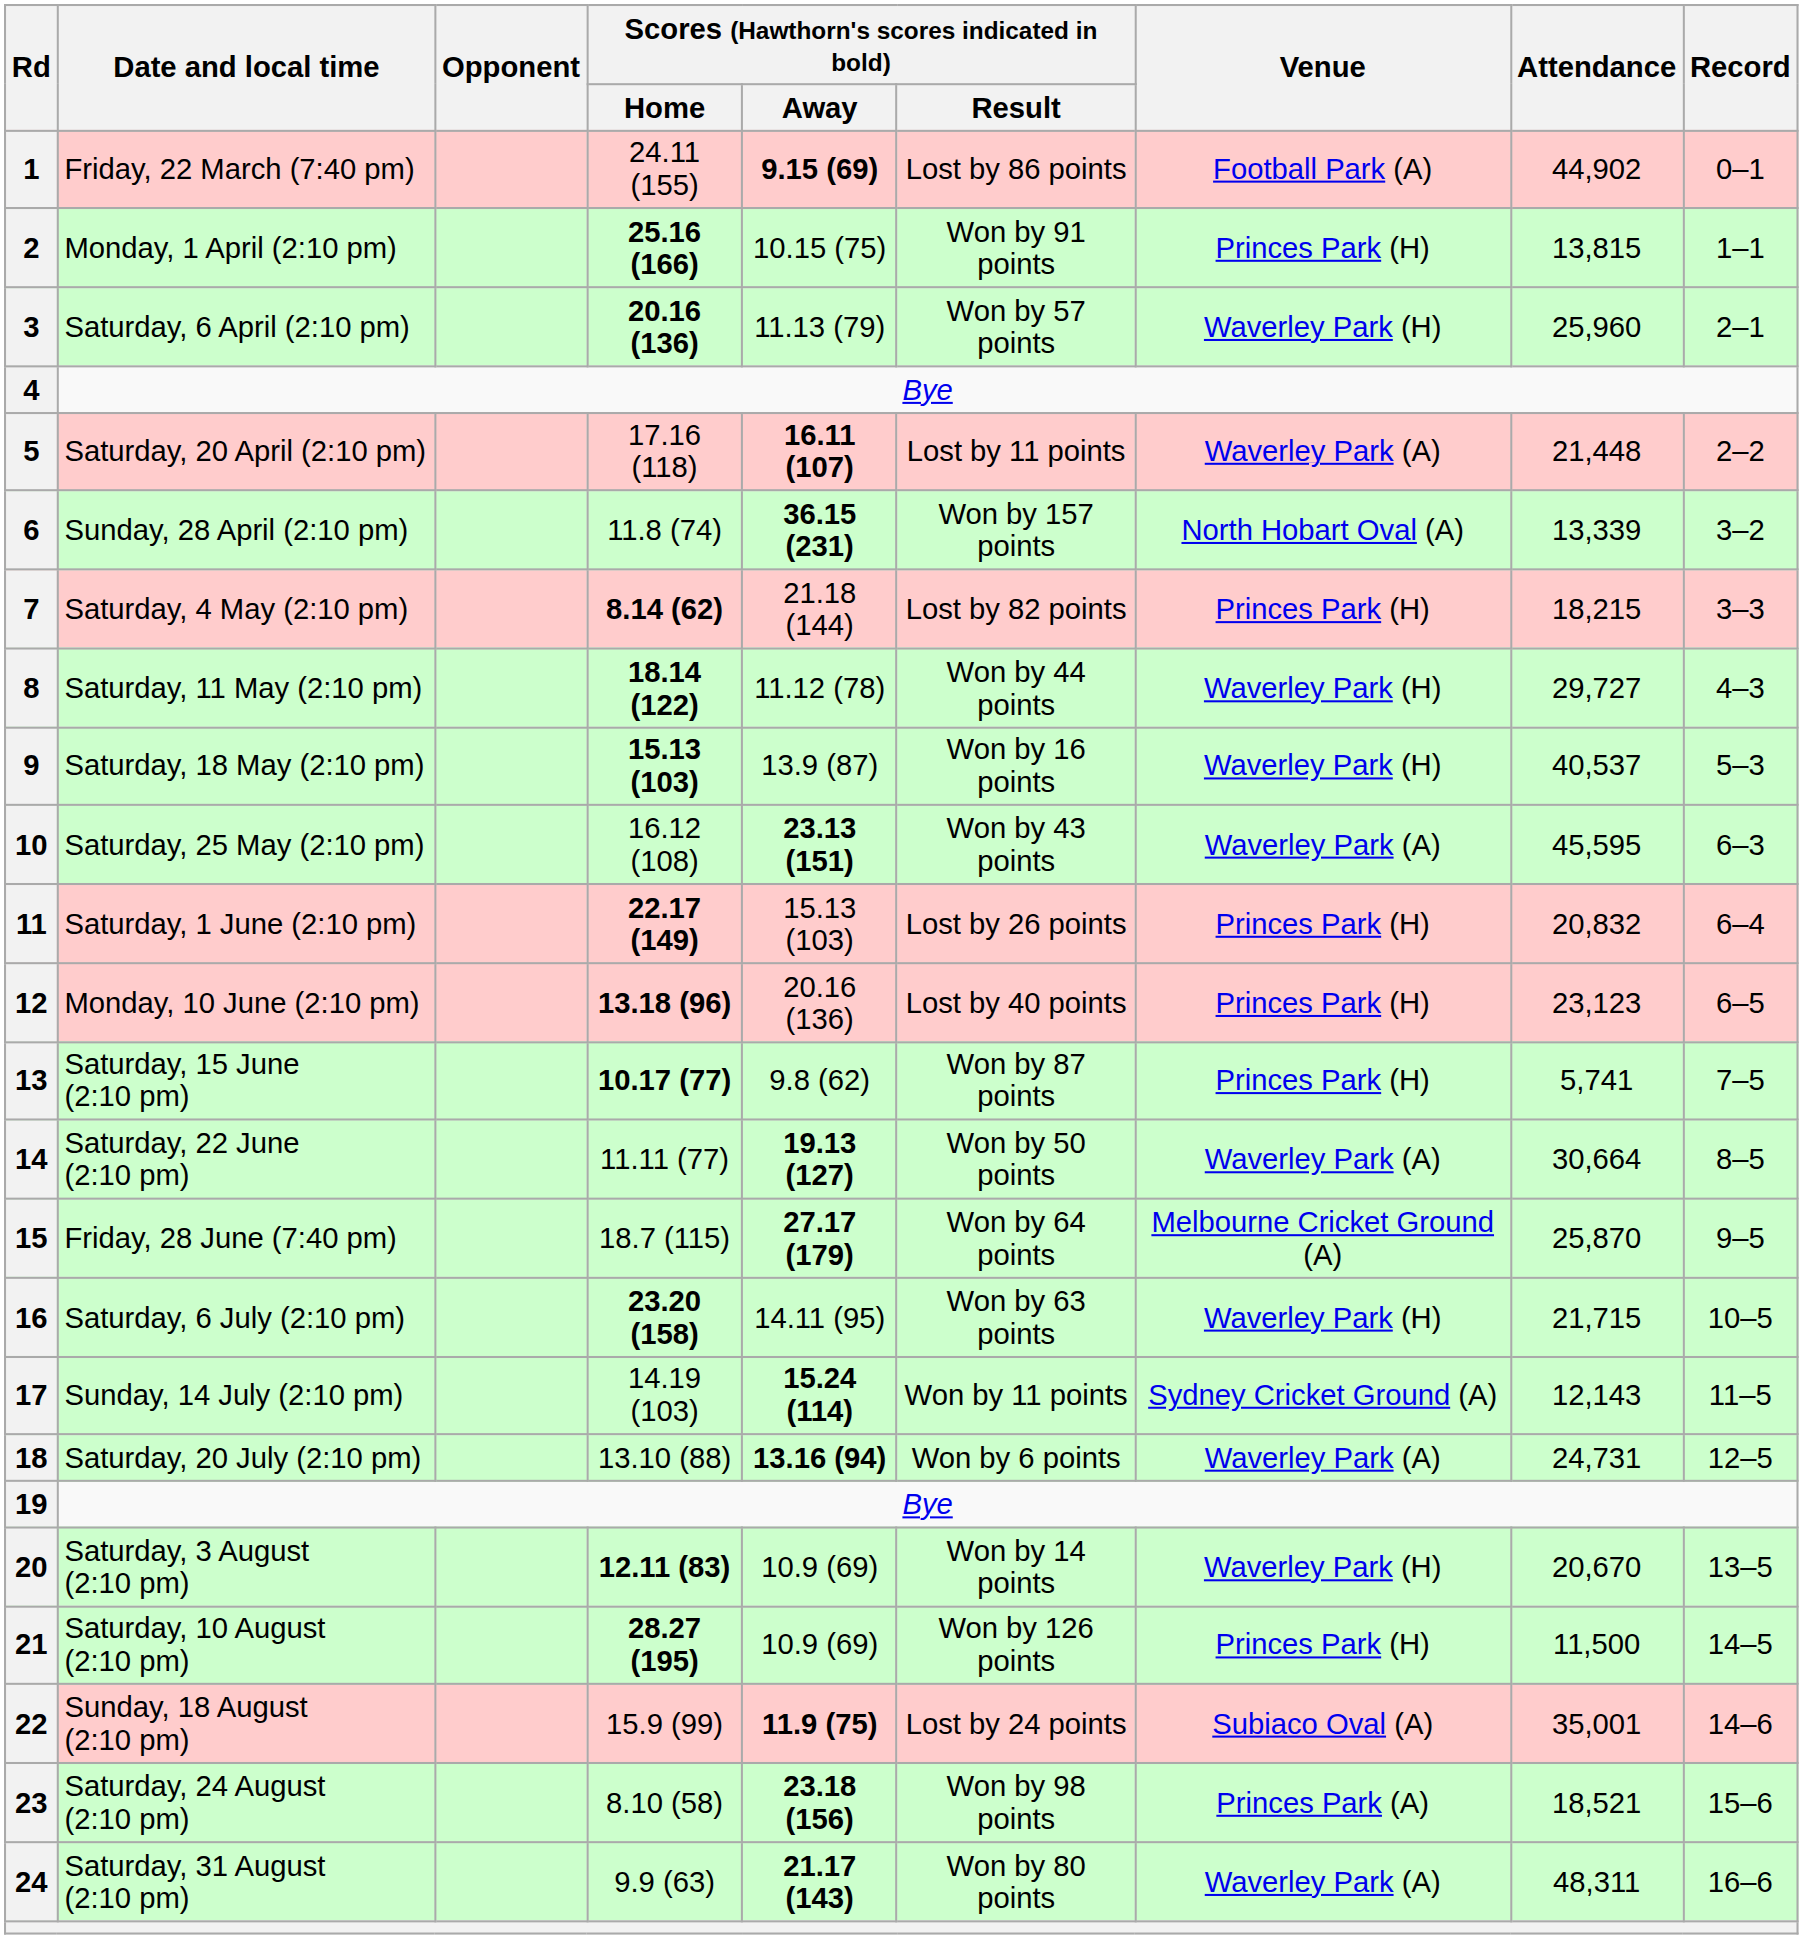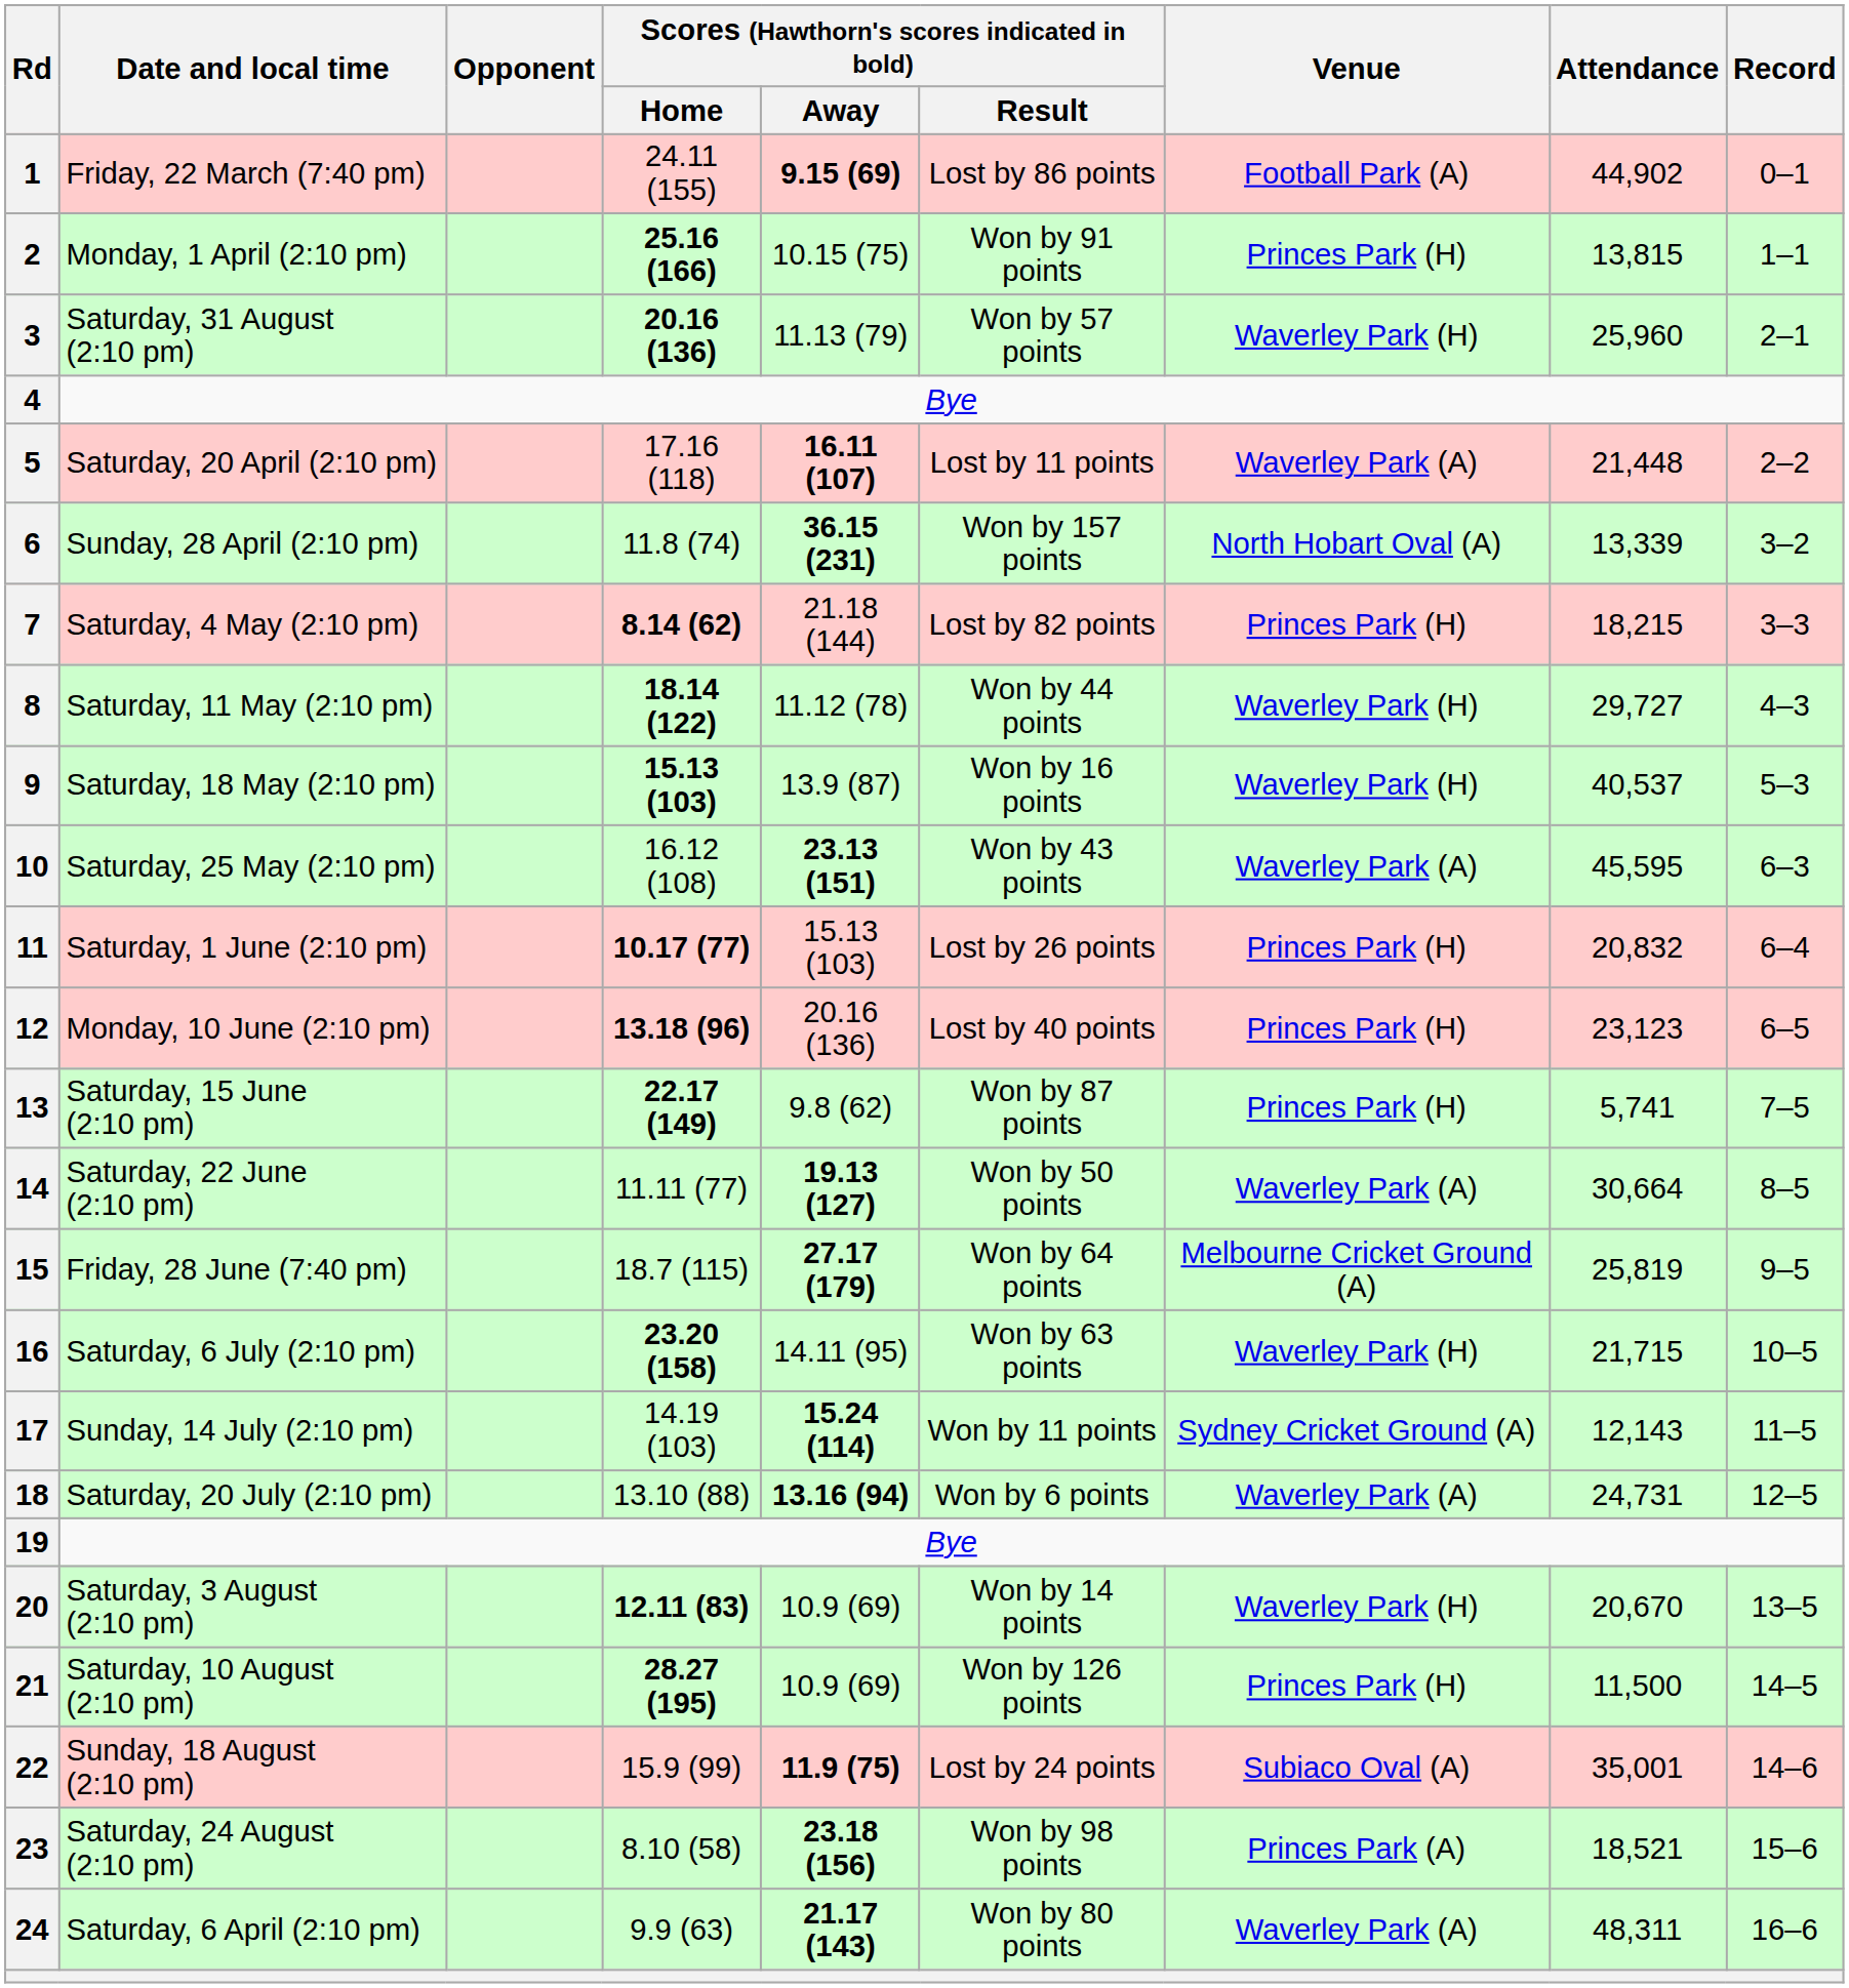 <table class="wikitable" style="font-size:90%; text-align:center; width: 100%; margin-left: auto; margin-right: auto">
 <tr>
 <th rowspan="2">Rd</th>
 <th rowspan="2">Date and local time</th>
 <th rowspan="2">Opponent</th>
 <th colspan="3">Scores <small>(Hawthorn's scores indicated in bold)</small></th>
 <th rowspan="2">Venue</th>
 <th rowspan="2">Attendance</th>
 <th rowspan="2">Record</th>
 </tr>
 <tr>
 <th>Home</th>
 <th>Away</th>
 <th>Result</th>
 </tr>
 <tr style="background:#fcc;">
 <th>1</th>
 <td align=left>Friday, 22 March (7:40 pm)</td>
 <td align=left></td>
 <td>24.11 (155)</td>
 <td><strong>9.15 (69)</strong></td>
 <td>Lost by 86 points</td>
 <td><a href='#'>Football Park</a> (A)</td>
 <td>44,902</td>
 <td>0–1</td>
 </tr>
 <tr style="background:#cfc">
 <th>2</th>
 <td align=left>Monday, 1 April (2:10 pm)</td>
 <td align=left></td>
 <td><strong>25.16 (166)</strong></td>
 <td>10.15 (75)</td>
 <td>Won by 91 points</td>
 <td><a href='#'>Princes Park</a> (H)</td>
 <td>13,815</td>
 <td>1–1</td>
 </tr>
 <tr style="background:#cfc">
 <th>3</th>
-<td align=left>Saturday, 6 April (2:10 pm)</td>
+<td align=left>Saturday, 31 August (2:10 pm)</td>
 <td align=left></td>
 <td><strong>20.16 (136)</strong></td>
 <td>11.13 (79)</td>
 <td>Won by 57 points</td>
 <td><a href='#'>Waverley Park</a> (H)</td>
 <td>25,960</td>
 <td>2–1</td>
 </tr>
 <tr>
 <th>4</th>
 <td colspan="8"><em><a href='#'>Bye</a></em></td>
 </tr>
 <tr style="background:#fcc;">
 <th>5</th>
 <td align=left>Saturday, 20 April (2:10 pm)</td>
 <td align=left></td>
 <td>17.16 (118)</td>
 <td><strong>16.11 (107)</strong></td>
 <td>Lost by 11 points</td>
 <td><a href='#'>Waverley Park</a> (A)</td>
 <td>21,448</td>
 <td>2–2</td>
 </tr>
 <tr style="background:#cfc">
 <th>6</th>
 <td align=left>Sunday, 28 April (2:10 pm)</td>
 <td align=left></td>
 <td>11.8 (74)</td>
 <td><strong>36.15 (231)</strong></td>
 <td>Won by 157 points</td>
 <td><a href='#'>North Hobart Oval</a> (A)</td>
 <td>13,339</td>
 <td>3–2</td>
 </tr>
 <tr style="background:#fcc;">
 <th>7</th>
 <td align=left>Saturday, 4 May (2:10 pm)</td>
 <td align=left></td>
 <td><strong>8.14 (62)</strong></td>
 <td>21.18 (144)</td>
 <td>Lost by 82 points</td>
 <td><a href='#'>Princes Park</a> (H)</td>
 <td>18,215</td>
 <td>3–3</td>
 </tr>
 <tr style="background:#cfc">
 <th>8</th>
 <td align=left>Saturday, 11 May (2:10 pm)</td>
 <td align=left></td>
 <td><strong>18.14 (122)</strong></td>
 <td>11.12 (78)</td>
 <td>Won by 44 points</td>
 <td><a href='#'>Waverley Park</a> (H)</td>
 <td>29,727</td>
 <td>4–3</td>
 </tr>
 <tr style="background:#cfc">
 <th>9</th>
 <td align=left>Saturday, 18 May (2:10 pm)</td>
 <td align=left></td>
 <td><strong>15.13 (103)</strong></td>
 <td>13.9 (87)</td>
 <td>Won by 16 points</td>
 <td><a href='#'>Waverley Park</a> (H)</td>
 <td>40,537</td>
 <td>5–3</td>
 </tr>
 <tr style="background:#cfc">
 <th>10</th>
 <td align=left>Saturday, 25 May (2:10 pm)</td>
 <td align=left></td>
 <td>16.12 (108)</td>
 <td><strong>23.13 (151)</strong></td>
 <td>Won by 43 points</td>
 <td><a href='#'>Waverley Park</a> (A)</td>
 <td>45,595</td>
 <td>6–3</td>
 </tr>
 <tr style="background:#fcc;">
 <th>11</th>
 <td align=left>Saturday, 1 June (2:10 pm)</td>
 <td align=left></td>
-<td><strong>22.17 (149)</strong></td>
+<td><strong>10.17 (77)</strong></td>
 <td>15.13 (103)</td>
 <td>Lost by 26 points</td>
 <td><a href='#'>Princes Park</a> (H)</td>
 <td>20,832</td>
 <td>6–4</td>
 </tr>
 <tr style="background:#fcc;">
 <th>12</th>
 <td align=left>Monday, 10 June (2:10 pm)</td>
 <td align=left></td>
 <td><strong>13.18 (96)</strong></td>
 <td>20.16 (136)</td>
 <td>Lost by 40 points</td>
 <td><a href='#'>Princes Park</a> (H)</td>
 <td>23,123</td>
 <td>6–5</td>
 </tr>
 <tr style="background:#cfc">
 <th>13</th>
 <td align=left>Saturday, 15 June (2:10 pm)</td>
 <td align=left></td>
-<td><strong>10.17 (77)</strong></td>
+<td><strong>22.17 (149)</strong></td>
 <td>9.8 (62)</td>
 <td>Won by 87 points</td>
 <td><a href='#'>Princes Park</a> (H)</td>
 <td>5,741</td>
 <td>7–5</td>
 </tr>
 <tr style="background:#cfc">
 <th>14</th>
 <td align=left>Saturday, 22 June (2:10 pm)</td>
 <td align=left></td>
 <td>11.11 (77)</td>
 <td><strong>19.13 (127)</strong></td>
 <td>Won by 50 points</td>
 <td><a href='#'>Waverley Park</a> (A)</td>
 <td>30,664</td>
 <td>8–5</td>
 </tr>
 <tr style="background:#cfc">
 <th>15</th>
 <td align=left>Friday, 28 June (7:40 pm)</td>
 <td align=left></td>
 <td>18.7 (115)</td>
 <td><strong>27.17 (179)</strong></td>
 <td>Won by 64 points</td>
 <td><a href='#'>Melbourne Cricket Ground</a> (A)</td>
-<td>25,870</td>
+<td>25,819</td>
 <td>9–5</td>
 </tr>
 <tr style="background:#cfc">
 <th>16</th>
 <td align=left>Saturday, 6 July (2:10 pm)</td>
 <td align=left></td>
 <td><strong>23.20 (158)</strong></td>
 <td>14.11 (95)</td>
 <td>Won by 63 points</td>
 <td><a href='#'>Waverley Park</a> (H)</td>
 <td>21,715</td>
 <td>10–5</td>
 </tr>
 <tr style="background:#cfc">
 <th>17</th>
 <td align=left>Sunday, 14 July (2:10 pm)</td>
 <td align=left></td>
 <td>14.19 (103)</td>
 <td><strong>15.24 (114)</strong></td>
 <td>Won by 11 points</td>
 <td><a href='#'>Sydney Cricket Ground</a> (A)</td>
 <td>12,143</td>
 <td>11–5</td>
 </tr>
 <tr style="background:#cfc">
 <th>18</th>
 <td align=left>Saturday, 20 July (2:10 pm)</td>
 <td align=left></td>
 <td>13.10 (88)</td>
 <td><strong>13.16 (94)</strong></td>
 <td>Won by 6 points</td>
 <td><a href='#'>Waverley Park</a> (A)</td>
 <td>24,731</td>
 <td>12–5</td>
 </tr>
 <tr>
 <th>19</th>
 <td colspan="8"><em><a href='#'>Bye</a></em></td>
 </tr>
 <tr style="background:#cfc">
 <th>20</th>
 <td align=left>Saturday, 3 August (2:10 pm)</td>
 <td align=left></td>
 <td><strong>12.11 (83)</strong></td>
 <td>10.9 (69)</td>
 <td>Won by 14 points</td>
 <td><a href='#'>Waverley Park</a> (H)</td>
 <td>20,670</td>
 <td>13–5</td>
 </tr>
 <tr style="background:#cfc">
 <th>21</th>
 <td align=left>Saturday, 10 August (2:10 pm)</td>
 <td align=left></td>
 <td><strong>28.27 (195)</strong></td>
 <td>10.9 (69)</td>
 <td>Won by 126 points</td>
 <td><a href='#'>Princes Park</a> (H)</td>
 <td>11,500</td>
 <td>14–5</td>
 </tr>
 <tr style="background:#fcc;">
 <th>22</th>
 <td align=left>Sunday, 18 August (2:10 pm)</td>
 <td align=left></td>
 <td>15.9 (99)</td>
 <td><strong>11.9 (75)</strong></td>
 <td>Lost by 24 points</td>
 <td><a href='#'>Subiaco Oval</a> (A)</td>
 <td>35,001</td>
 <td>14–6</td>
 </tr>
 <tr style="background:#cfc">
 <th>23</th>
 <td align=left>Saturday, 24 August (2:10 pm)</td>
 <td align=left></td>
 <td>8.10 (58)</td>
 <td><strong>23.18 (156)</strong></td>
 <td>Won by 98 points</td>
 <td><a href='#'>Princes Park</a> (A)</td>
 <td>18,521</td>
 <td>15–6</td>
 </tr>
 <tr style="background:#cfc">
 <th>24</th>
-<td align=left>Saturday, 31 August (2:10 pm)</td>
+<td align=left>Saturday, 6 April (2:10 pm)</td>
 <td align=left></td>
 <td>9.9 (63)</td>
 <td><strong>21.17 (143)</strong></td>
 <td>Won by 80 points</td>
 <td><a href='#'>Waverley Park</a> (A)</td>
 <td>48,311</td>
 <td>16–6</td>
 </tr>
 <tr>
 <th colspan=9></th>
 </tr>
 </table>
